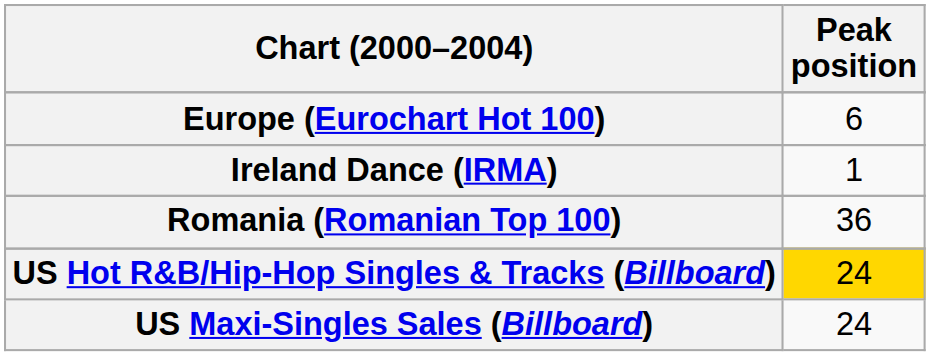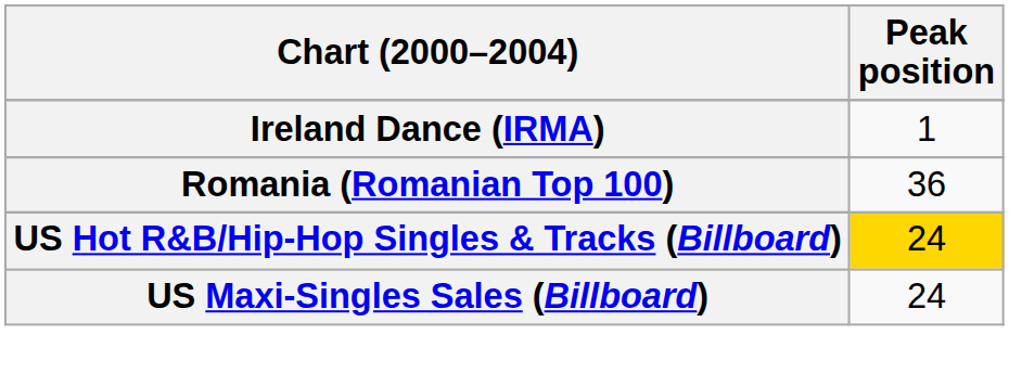 <table class="wikitable sortable plainrowheaders" style="text-align:center">
 <tr>
 <th>Chart (2000–2004)</th>
 <th>Peak<br>position</th>
 </tr>
 <tr>
 </tr>
 <tr>
 </tr>
 <tr>
-</tr>
-<tr>
-<th scope="row">Europe (<a href='#'>Eurochart Hot 100</a>)</th>
-<td>6</td>
 </tr>
 <tr>
 </tr>
 <tr>
 </tr>
 <tr>
 </tr>
 <tr>
 <th scope="row">Ireland Dance (<a href='#'>IRMA</a>)</th>
 <td>1</td>
 </tr>
 <tr>
 </tr>
 <tr>
 </tr>
 <tr>
 </tr>
 <tr>
 <th scope="row">Romania (<a href='#'>Romanian Top 100</a>)</th>
 <td>36</td>
 </tr>
 <tr>
 </tr>
 <tr>
 </tr>
 <tr>
 </tr>
 <tr>
 </tr>
 <tr>
 <th scope="row">US <a href='#'>Hot R&B/Hip-Hop Singles & Tracks</a> (<em><a href='#'>Billboard</a></em>)</th>
 <td style="background: gold;">24</td>
 </tr>
 <tr>
 <th scope="row">US <a href='#'>Maxi-Singles Sales</a> (<em><a href='#'>Billboard</a></em>)</th>
 <td>24</td>
 </tr>
 </table>
